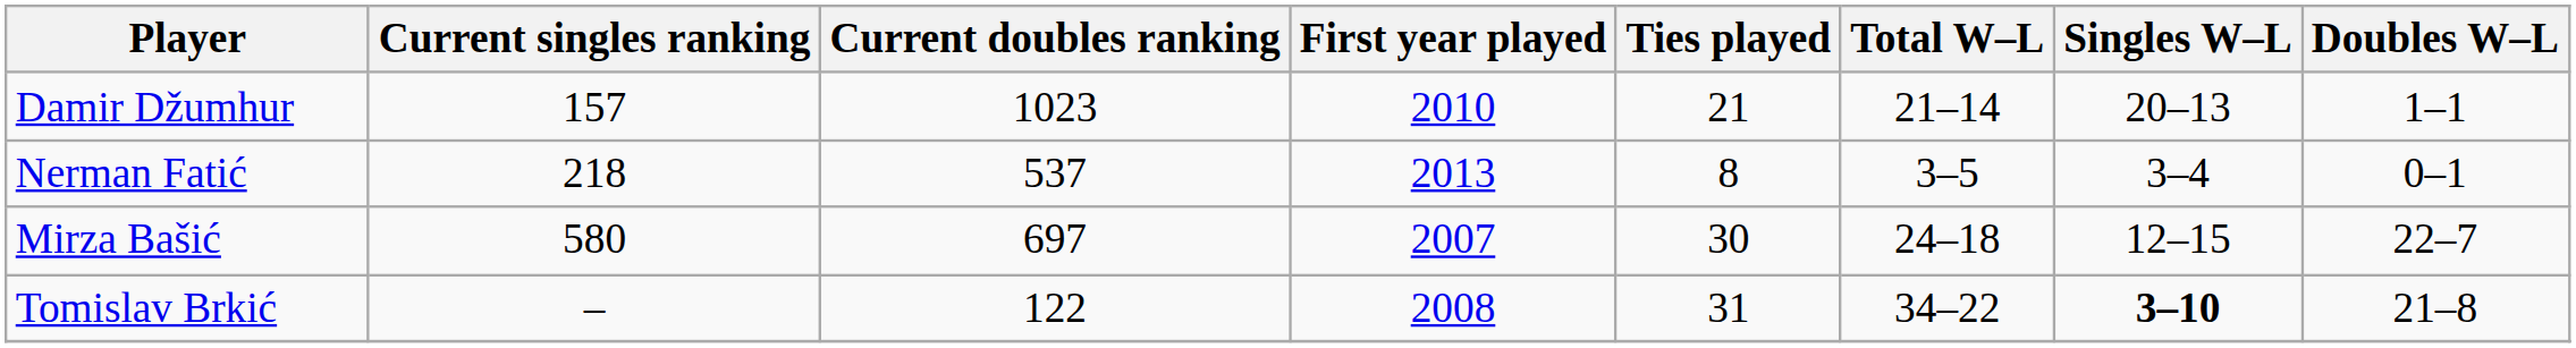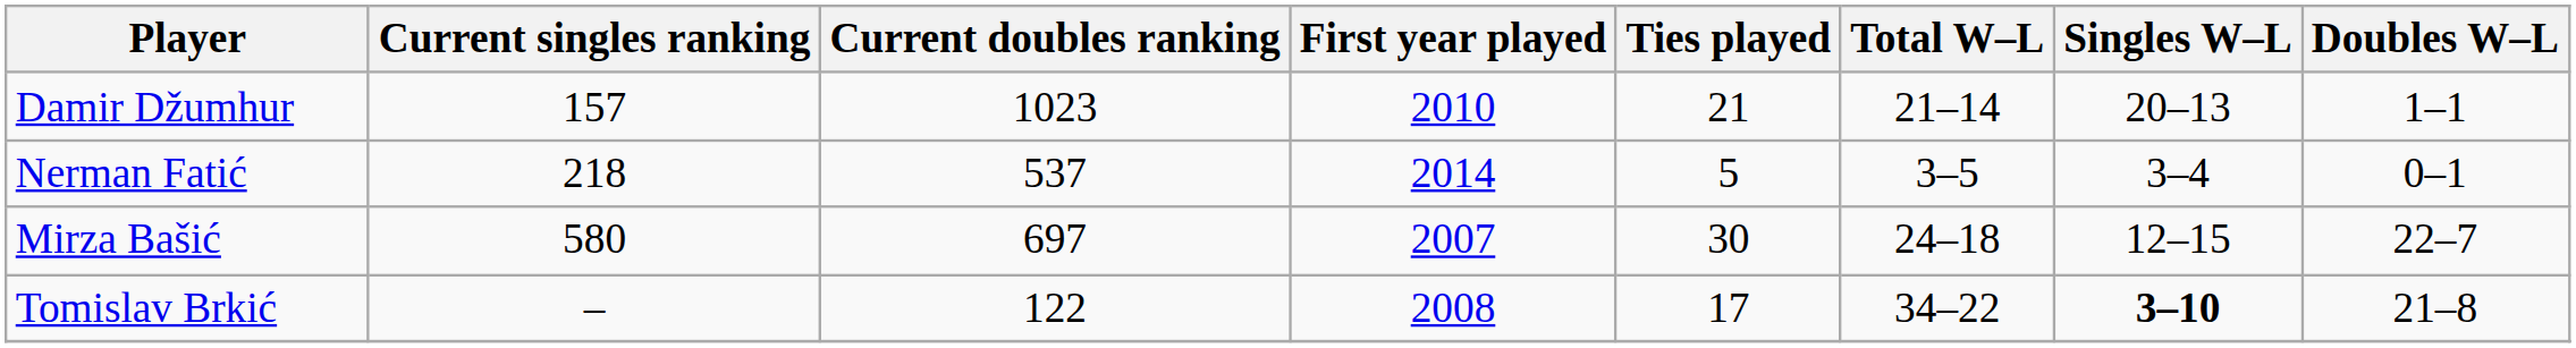 <table class="wikitable" style=text-align:center>
 <tr>
 <th width=130>Player</th>
 <th>Current singles ranking</th>
 <th>Current doubles ranking</th>
 <th>First year played</th>
 <th>Ties played</th>
 <th>Total W–L</th>
 <th>Singles W–L</th>
 <th>Doubles W–L</th>
 </tr>
 <tr>
 <td align=left><a href='#'>Damir Džumhur</a></td>
 <td>157</td>
 <td>1023</td>
 <td><a href='#'>2010</a></td>
 <td>21</td>
 <td>21–14</td>
 <td>20–13</td>
 <td>1–1</td>
 </tr>
 <tr>
 <td align=left><a href='#'>Nerman Fatić</a></td>
 <td>218</td>
 <td>537</td>
-<td><a href='#'>2013</a></td>
-<td>8</td>
+<td><a href='#'>2014</a></td>
+<td>5</td>
 <td>3–5</td>
 <td>3–4</td>
 <td>0–1</td>
 </tr>
 <tr>
 <td align=left><a href='#'>Mirza Bašić</a></td>
 <td>580</td>
 <td>697</td>
 <td><a href='#'>2007</a></td>
 <td>30</td>
 <td>24–18</td>
 <td>12–15</td>
 <td>22–7</td>
 </tr>
 <tr>
 <td align=left><a href='#'>Tomislav Brkić</a></td>
 <td>–</td>
 <td>122</td>
 <td><a href='#'>2008</a></td>
-<td>31</td>
+<td>17</td>
 <td>34–22</td>
 <td><strong>3–10</strong></td>
 <td>21–8</td>
 </tr>
 <tr>
 </tr>
 <tr>
 </tr>
 </table>
